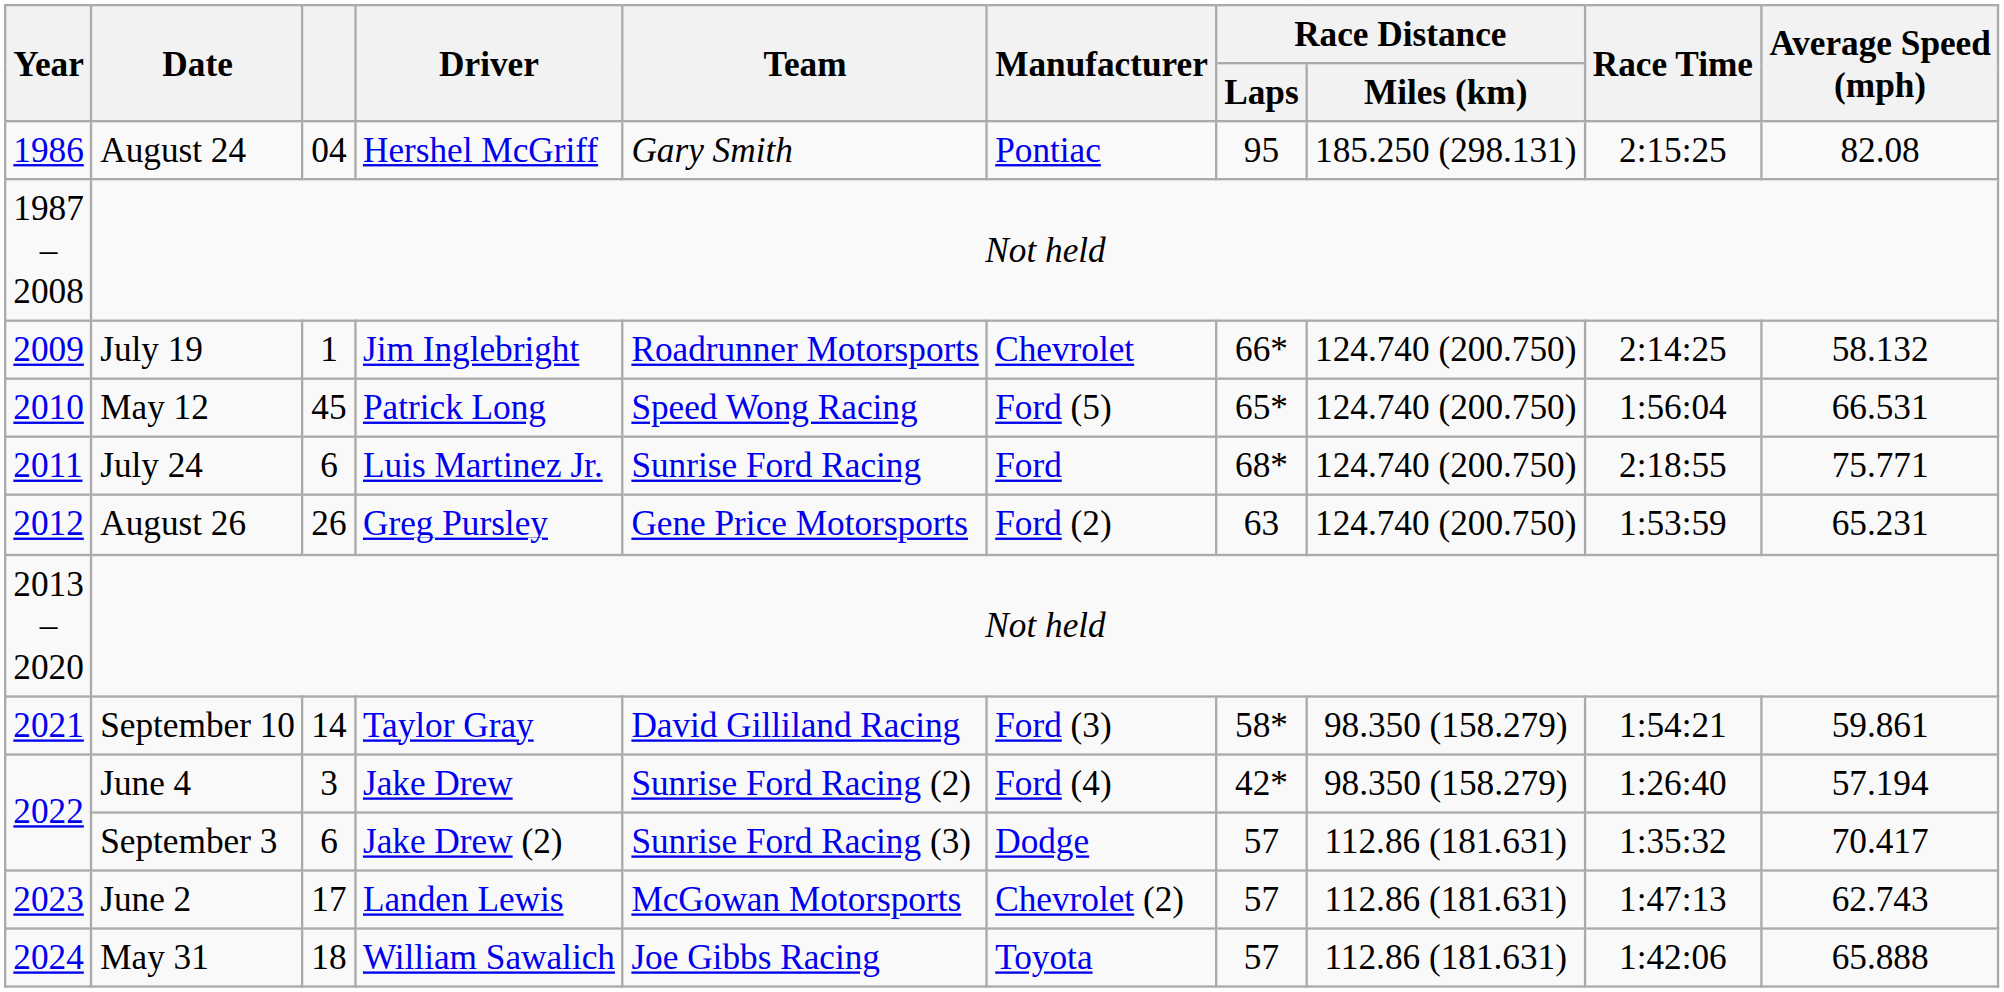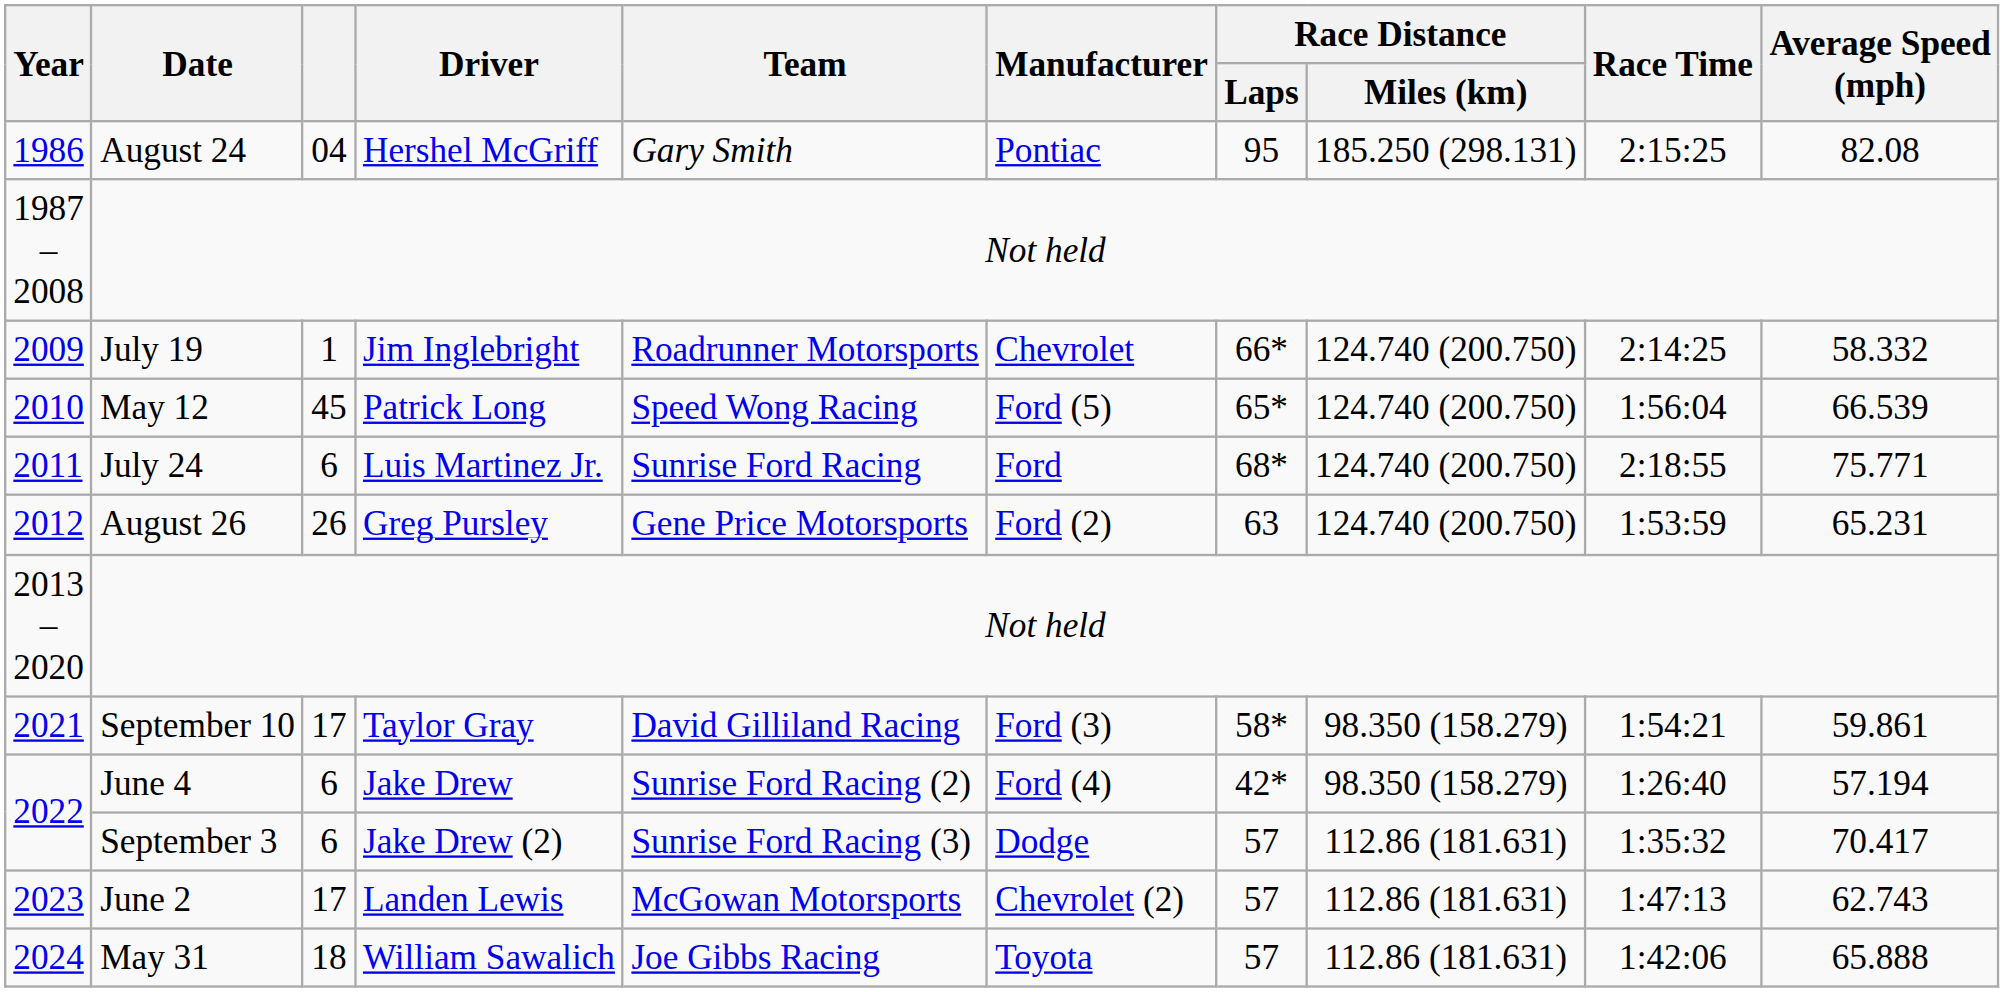 <table class="wikitable" style="font-size: 95%;">
 <tr>
 <th rowspan=2>Year</th>
 <th rowspan=2>Date</th>
 <th rowspan=2></th>
 <th rowspan=2>Driver</th>
 <th rowspan=2>Team</th>
 <th rowspan=2>Manufacturer</th>
 <th colspan=2>Race Distance</th>
 <th rowspan=2>Race Time</th>
 <th rowspan=2>Average Speed<br>(mph)</th>
 </tr>
 <tr>
 <th>Laps</th>
 <th>Miles (km)</th>
 </tr>
 <tr>
 <td><a href='#'>1986</a></td>
 <td>August 24</td>
 <td align="center">04</td>
 <td><a href='#'>Hershel McGriff</a></td>
 <td><em>Gary Smith</em></td>
 <td><a href='#'>Pontiac</a></td>
 <td align="center">95</td>
 <td align="center">185.250 (298.131)</td>
 <td align="center">2:15:25</td>
 <td align="center">82.08</td>
 </tr>
 <tr>
 <td align="center">1987<br>–<br>2008</td>
 <td colspan=10 align="center"><em>Not held</em></td>
 </tr>
 <tr>
 <td><a href='#'>2009</a></td>
 <td>July 19</td>
 <td align="center">1</td>
 <td><a href='#'>Jim Inglebright</a></td>
 <td><a href='#'>Roadrunner Motorsports</a></td>
 <td><a href='#'>Chevrolet</a></td>
 <td align="center">66*</td>
 <td align="center">124.740 (200.750)</td>
 <td align="center">2:14:25</td>
-<td align="center">58.132</td>
+<td align="center">58.332</td>
 </tr>
 <tr>
 <td><a href='#'>2010</a></td>
 <td>May 12</td>
 <td align="center">45</td>
 <td><a href='#'>Patrick Long</a></td>
 <td><a href='#'>Speed Wong Racing</a></td>
 <td><a href='#'>Ford</a> (5)</td>
 <td align="center">65*</td>
 <td align="center">124.740 (200.750)</td>
 <td align="center">1:56:04</td>
-<td align="center">66.531</td>
+<td align="center">66.539</td>
 </tr>
 <tr>
 <td><a href='#'>2011</a></td>
 <td>July 24</td>
 <td align="center">6</td>
 <td><a href='#'>Luis Martinez Jr.</a></td>
 <td><a href='#'>Sunrise Ford Racing</a></td>
 <td><a href='#'>Ford</a></td>
 <td align="center">68*</td>
 <td align="center">124.740 (200.750)</td>
 <td align="center">2:18:55</td>
 <td align="center">75.771</td>
 </tr>
 <tr>
 <td><a href='#'>2012</a></td>
 <td>August 26</td>
 <td align="center">26</td>
 <td><a href='#'>Greg Pursley</a></td>
 <td><a href='#'>Gene Price Motorsports</a></td>
 <td><a href='#'>Ford</a> (2)</td>
 <td align="center">63</td>
 <td align="center">124.740 (200.750)</td>
 <td align="center">1:53:59</td>
 <td align="center">65.231</td>
 </tr>
 <tr>
 <td align="center">2013<br>–<br>2020</td>
 <td colspan=10 align="center"><em>Not held</em></td>
 </tr>
 <tr>
 <td><a href='#'>2021</a></td>
 <td>September 10</td>
-<td align="center">14</td>
+<td align="center">17</td>
 <td><a href='#'>Taylor Gray</a></td>
 <td><a href='#'>David Gilliland Racing</a></td>
 <td><a href='#'>Ford</a> (3)</td>
 <td align="center">58*</td>
 <td align="center">98.350 (158.279)</td>
 <td align="center">1:54:21</td>
 <td align="center">59.861</td>
 </tr>
 <tr>
 <td rowspan=2><a href='#'>2022</a></td>
 <td>June 4</td>
-<td align="center">3</td>
+<td align="center">6</td>
 <td><a href='#'>Jake Drew</a></td>
 <td><a href='#'>Sunrise Ford Racing</a> (2)</td>
 <td><a href='#'>Ford</a> (4)</td>
 <td align="center">42*</td>
 <td align="center">98.350 (158.279)</td>
 <td align="center">1:26:40</td>
 <td align="center">57.194</td>
 </tr>
 <tr>
 <td>September 3</td>
 <td align="center">6</td>
 <td><a href='#'>Jake Drew</a> (2)</td>
 <td><a href='#'>Sunrise Ford Racing</a> (3)</td>
 <td><a href='#'>Dodge</a></td>
 <td align="center">57</td>
 <td align="center">112.86 (181.631)</td>
 <td align="center">1:35:32</td>
 <td align="center">70.417</td>
 </tr>
 <tr>
 <td><a href='#'>2023</a></td>
 <td>June 2</td>
 <td align="center">17</td>
 <td><a href='#'>Landen Lewis</a></td>
 <td><a href='#'>McGowan Motorsports</a></td>
 <td><a href='#'>Chevrolet</a> (2)</td>
 <td align="center">57</td>
 <td align="center">112.86 (181.631)</td>
 <td align="center">1:47:13</td>
 <td align="center">62.743</td>
 </tr>
 <tr>
 <td><a href='#'>2024</a></td>
 <td>May 31</td>
 <td align="center">18</td>
 <td><a href='#'>William Sawalich</a></td>
 <td><a href='#'>Joe Gibbs Racing</a></td>
 <td><a href='#'>Toyota</a></td>
 <td align="center">57</td>
 <td align="center">112.86 (181.631)</td>
 <td align="center">1:42:06</td>
 <td align="center">65.888</td>
 </tr>
 </table>
